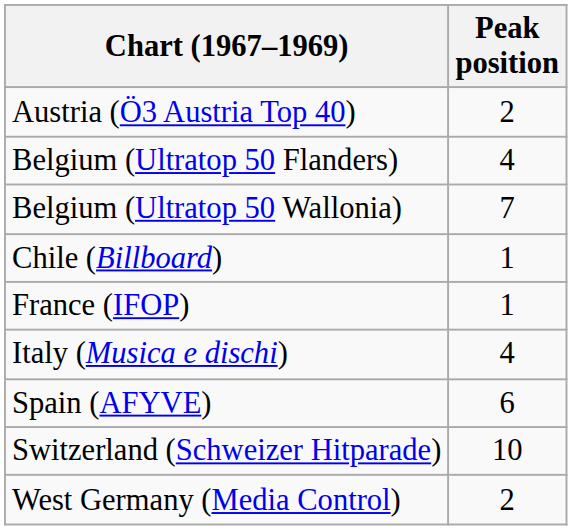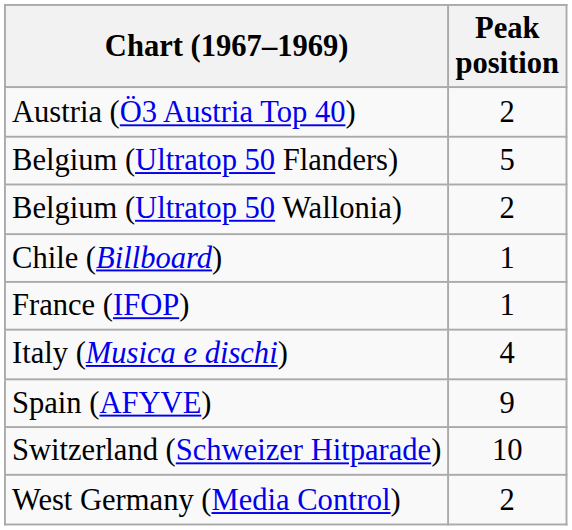 <table class="wikitable sortable">
 <tr>
 <th align="left">Chart (1967–1969)</th>
 <th align="left">Peak<br>position</th>
 </tr>
 <tr>
 <td align="left">Austria (<a href='#'>Ö3 Austria Top 40</a>)</td>
 <td align="center">2</td>
 </tr>
 <tr>
 <td align="left">Belgium (<a href='#'>Ultratop 50</a> Flanders)</td>
-<td align="center">4</td>
+<td align="center">5</td>
 </tr>
 <tr>
 <td align="left">Belgium (<a href='#'>Ultratop 50</a> Wallonia)</td>
-<td align="center">7</td>
+<td align="center">2</td>
 </tr>
 <tr>
 <td>Chile (<a href='#'><em>Billboard</em></a>)</td>
 <td align="center">1</td>
 </tr>
 <tr>
 <td align="left">France (<a href='#'>IFOP</a>)</td>
 <td align="center">1</td>
 </tr>
 <tr>
 <td align="left">Italy (<em><a href='#'>Musica e dischi</a></em>)</td>
 <td align="center">4</td>
 </tr>
 <tr>
 <td align="left">Spain (<a href='#'>AFYVE</a>)</td>
-<td align="center">6</td>
+<td align="center">9</td>
 </tr>
 <tr>
 <td align="left">Switzerland (<a href='#'>Schweizer Hitparade</a>)</td>
 <td align="center">10</td>
 </tr>
 <tr>
 <td align="left">West Germany (<a href='#'>Media Control</a>)</td>
 <td align="center">2</td>
 </tr>
 </table>
